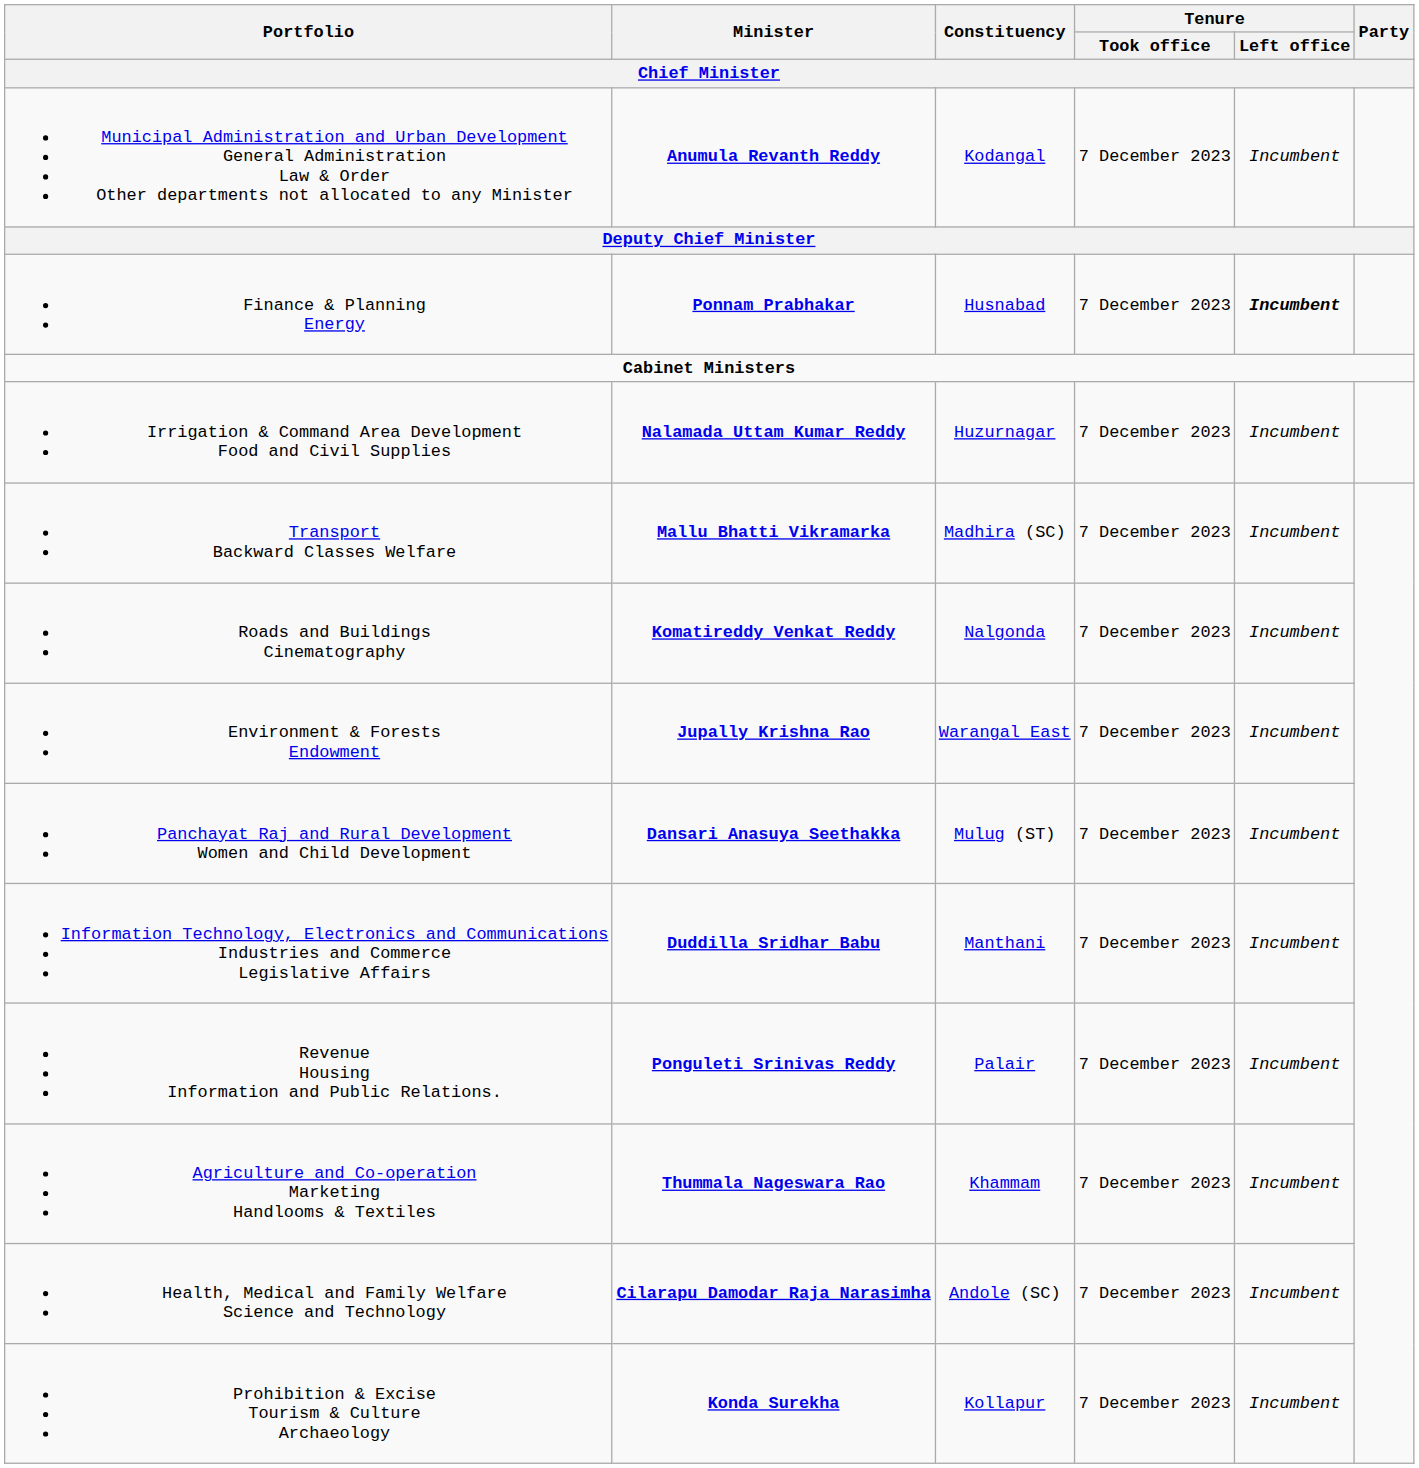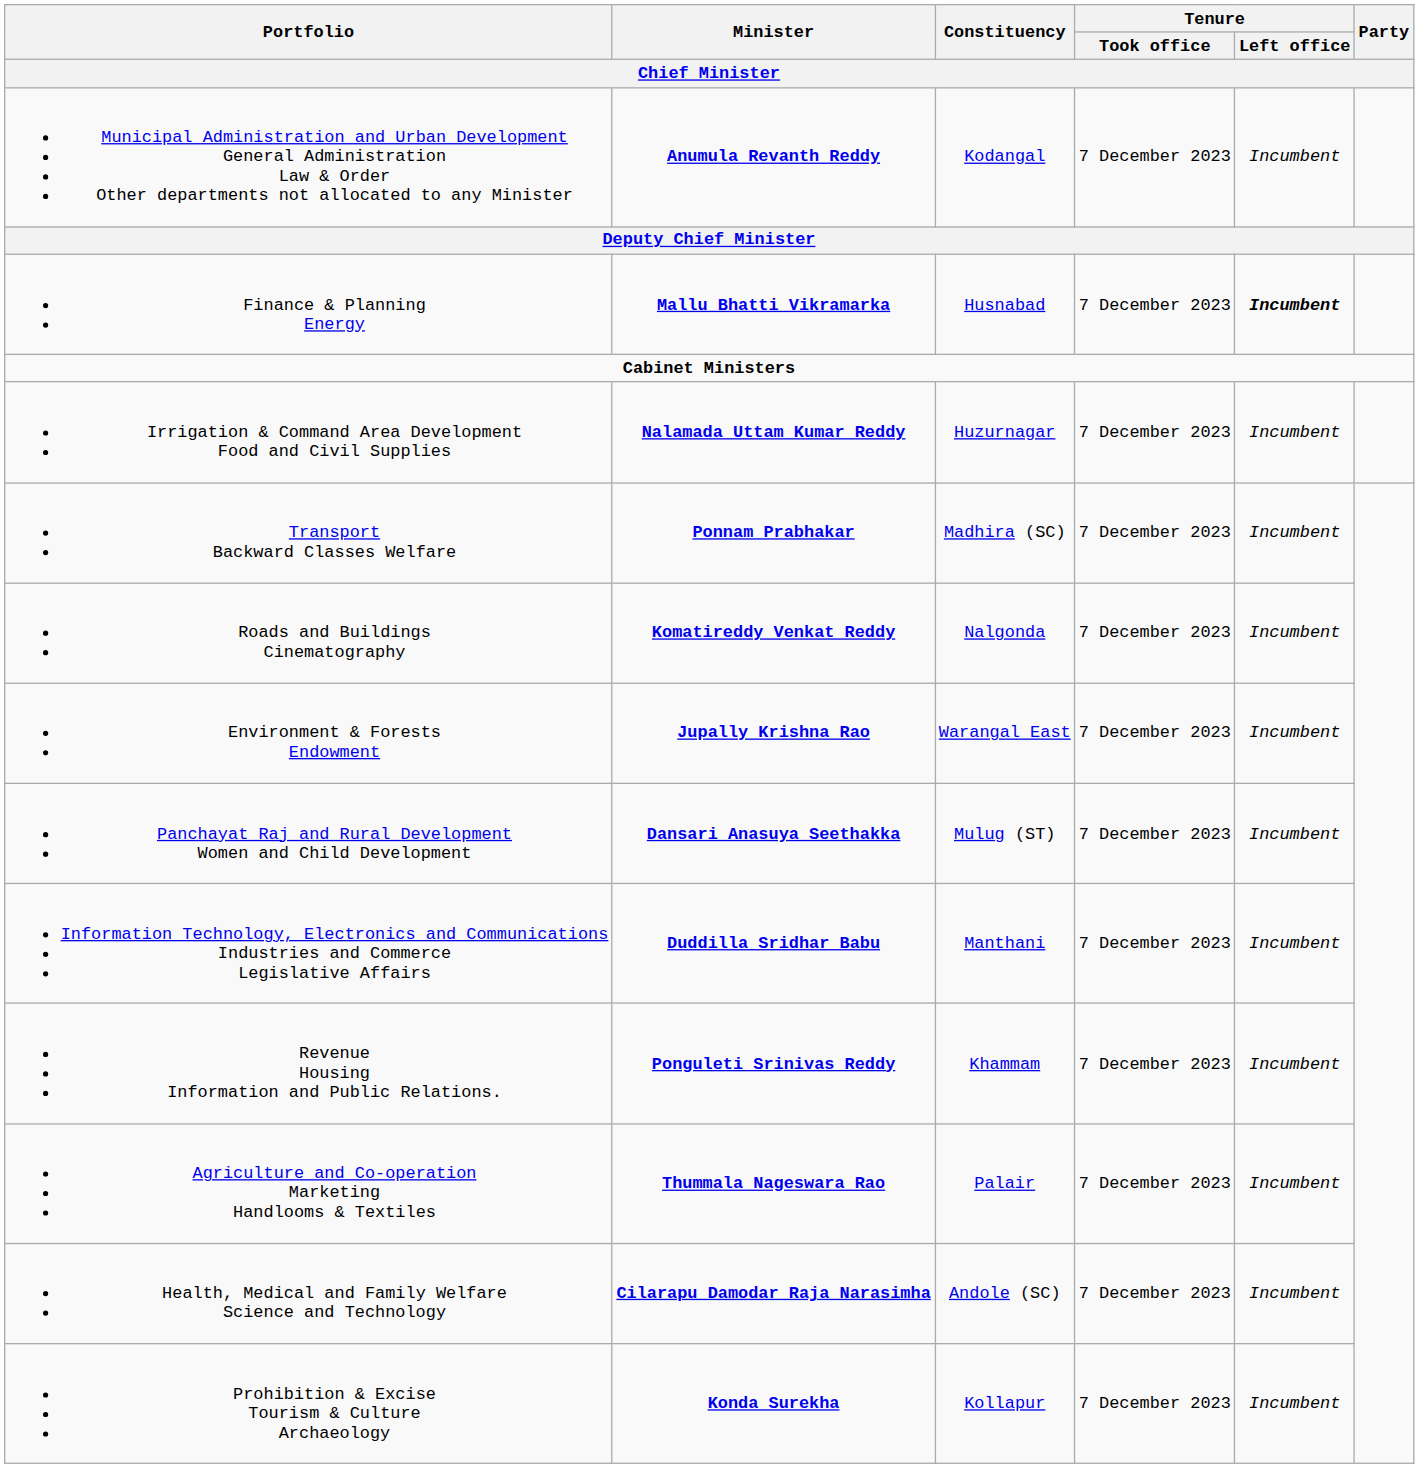 <table class ="wikitable">
 <tr>
 <th rowspan=2>Portfolio</th>
 <th rowspan=2>Minister</th>
 <th rowspan=2>Constituency</th>
 <th colspan=2>Tenure</th>
 <th rowspan=2 colspan="2" scope="col">Party</th>
 </tr>
 <tr style="text-align: center;">
 <th>Took office</th>
 <th>Left office</th>
 </tr>
 <tr style="text-align: center;">
 <th colspan=7><strong><a href='#'>Chief Minister</a></strong></th>
 </tr>
 <tr style="text-align: center;">
 <td><br><ul><li><a href='#'>Municipal Administration and Urban Development</a></li><li>General Administration</li><li>Law & Order</li><li>Other departments not allocated to any Minister</li></ul></td>
 <td><strong><a href='#'>Anumula Revanth Reddy</a></strong></td>
 <td><a href='#'>Kodangal</a></td>
 <td>7 December 2023</td>
 <td><em>Incumbent</em></td>
 <td></td>
 </tr>
 <tr style="text-align: center;">
 <th colspan= 7><strong><a href='#'>Deputy Chief Minister</a></strong></th>
 </tr>
 <tr style="text-align: center;">
 <td><br><ul><li>Finance & Planning</li><li><a href='#'>Energy</a></li></ul></td>
-<td><strong><a href='#'>Ponnam Prabhakar</a></strong></td>
+<td><strong><a href='#'>Mallu Bhatti Vikramarka</a></strong></td>
 <td><a href='#'>Husnabad</a></td>
 <td>7 December 2023</td>
 <td><strong><em>Incumbent</em></strong></td>
 <td></td>
 </tr>
 <tr style="text-align: center;">
 <td colspan=7><strong>Cabinet Ministers</strong></td>
 </tr>
 <tr style="text-align: center;">
 <td><br><ul><li>Irrigation & Command Area Development</li><li>Food and Civil Supplies</li></ul></td>
 <td><strong><a href='#'>Nalamada Uttam Kumar Reddy</a></strong></td>
 <td><a href='#'>Huzurnagar</a></td>
 <td>7 December 2023</td>
 <td><em>Incumbent</em></td>
 <td></td>
 </tr>
 <tr style="text-align: center;">
 <td><br><ul><li><a href='#'>Transport</a></li><li>Backward Classes Welfare</li></ul></td>
-<td><strong><a href='#'>Mallu Bhatti Vikramarka</a></strong></td>
+<td><strong><a href='#'>Ponnam Prabhakar</a></strong></td>
 <td><a href='#'>Madhira</a> (SC)</td>
 <td>7 December 2023</td>
 <td><em>Incumbent</em></td>
 </tr>
 <tr style="text-align: center;">
 <td><br><ul><li>Roads and Buildings</li><li>Cinematography</li></ul></td>
 <td><strong><a href='#'>Komatireddy Venkat Reddy</a></strong></td>
 <td><a href='#'>Nalgonda</a></td>
 <td>7 December 2023</td>
 <td><em>Incumbent</em></td>
 </tr>
 <tr style="text-align: center;">
 <td><br><ul><li>Environment & Forests</li><li><a href='#'>Endowment</a></li></ul></td>
 <td><strong><a href='#'>Jupally Krishna Rao</a></strong></td>
 <td><a href='#'>Warangal East</a></td>
 <td>7 December 2023</td>
 <td><em>Incumbent</em></td>
 </tr>
 <tr style="text-align: center;">
 <td><br><ul><li><a href='#'>Panchayat Raj and Rural Development</a></li><li>Women and Child Development</li></ul></td>
 <td><strong><a href='#'>Dansari Anasuya Seethakka</a></strong></td>
 <td><a href='#'>Mulug</a> (ST)</td>
 <td>7 December 2023</td>
 <td><em>Incumbent</em></td>
 </tr>
 <tr style="text-align: center;">
 <td><br><ul><li><a href='#'>Information Technology, Electronics and Communications</a></li><li>Industries and Commerce</li><li>Legislative Affairs</li></ul></td>
 <td><strong><a href='#'>Duddilla Sridhar Babu</a></strong></td>
 <td><a href='#'>Manthani</a></td>
 <td>7 December 2023</td>
 <td><em>Incumbent</em></td>
 </tr>
 <tr style="text-align: center;">
 <td><br><ul><li>Revenue</li><li>Housing</li><li>Information and Public Relations.</li></ul></td>
 <td><strong><a href='#'>Ponguleti Srinivas Reddy</a></strong></td>
-<td><a href='#'>Palair</a></td>
+<td><a href='#'>Khammam</a></td>
 <td>7 December 2023</td>
 <td><em>Incumbent</em></td>
 </tr>
 <tr style="text-align: center;">
 <td><br><ul><li><a href='#'>Agriculture and Co-operation</a></li><li>Marketing</li><li>Handlooms & Textiles</li></ul></td>
 <td><strong><a href='#'>Thummala Nageswara Rao</a></strong></td>
-<td><a href='#'>Khammam</a></td>
+<td><a href='#'>Palair</a></td>
 <td>7 December 2023</td>
 <td><em>Incumbent</em></td>
 </tr>
 <tr style="text-align: center;">
 <td><br><ul><li>Health, Medical and Family Welfare</li><li>Science and Technology</li></ul></td>
 <td><strong><a href='#'>Cilarapu Damodar Raja Narasimha</a></strong></td>
 <td><a href='#'>Andole</a> (SC)</td>
 <td>7 December 2023</td>
 <td><em>Incumbent</em></td>
 </tr>
 <tr style="text-align: center;">
 <td><br><ul><li>Prohibition & Excise</li><li>Tourism & Culture</li><li>Archaeology</li></ul></td>
 <td><strong><a href='#'>Konda Surekha</a></strong></td>
 <td><a href='#'>Kollapur</a></td>
 <td>7 December 2023</td>
 <td><em>Incumbent</em></td>
 </tr>
 </table>
